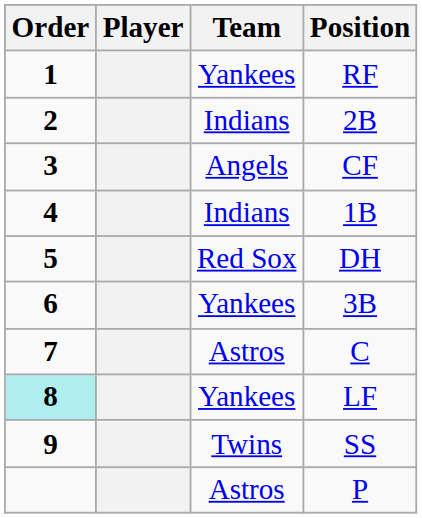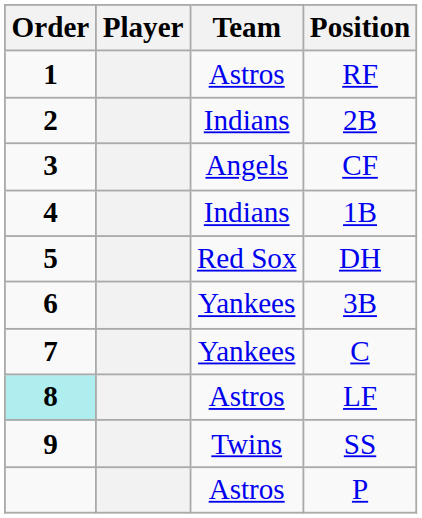 <table class="wikitable sortable plainrowheaders" style="text-align:center;">
 <tr>
 <th scope="col">Order</th>
 <th scope="col">Player</th>
 <th scope="col">Team</th>
 <th scope="col">Position</th>
 </tr>
 <tr>
 <td><strong>1</strong></td>
 <th scope="row" style="text-align:center"></th>
-<td><a href='#'>Yankees</a></td>
+<td><a href='#'>Astros</a></td>
 <td><a href='#'>RF</a></td>
 </tr>
 <tr>
 <td><strong>2</strong></td>
 <th scope="row" style="text-align:center"></th>
 <td><a href='#'>Indians</a></td>
 <td><a href='#'>2B</a></td>
 </tr>
 <tr>
 <td><strong>3</strong></td>
 <th scope="row" style="text-align:center"></th>
 <td><a href='#'>Angels</a></td>
 <td><a href='#'>CF</a></td>
 </tr>
 <tr>
 <td><strong>4</strong></td>
 <th scope="row" style="text-align:center"></th>
 <td><a href='#'>Indians</a></td>
 <td><a href='#'>1B</a></td>
 </tr>
 <tr>
 <td><strong>5</strong></td>
 <th scope="row" style="text-align:center"></th>
 <td><a href='#'>Red Sox</a></td>
 <td><a href='#'>DH</a></td>
 </tr>
 <tr>
 <td><strong>6</strong></td>
 <th scope="row" style="text-align:center"></th>
 <td><a href='#'>Yankees</a></td>
 <td><a href='#'>3B</a></td>
 </tr>
 <tr>
 <td><strong>7</strong></td>
 <th scope="row" style="text-align:center"></th>
-<td><a href='#'>Astros</a></td>
+<td><a href='#'>Yankees</a></td>
 <td><a href='#'>C</a></td>
 </tr>
 <tr>
 <td style="background: paleturquoise;"><strong>8</strong></td>
 <th scope="row" style="text-align:center"></th>
-<td><a href='#'>Yankees</a></td>
+<td><a href='#'>Astros</a></td>
 <td><a href='#'>LF</a></td>
 </tr>
 <tr>
 <td><strong>9</strong></td>
 <th scope="row" style="text-align:center"></th>
 <td><a href='#'>Twins</a></td>
 <td><a href='#'>SS</a></td>
 </tr>
 <tr>
 <td></td>
 <th scope="row" style="text-align:center"></th>
 <td><a href='#'>Astros</a></td>
 <td><a href='#'>P</a></td>
 </tr>
 </table>
